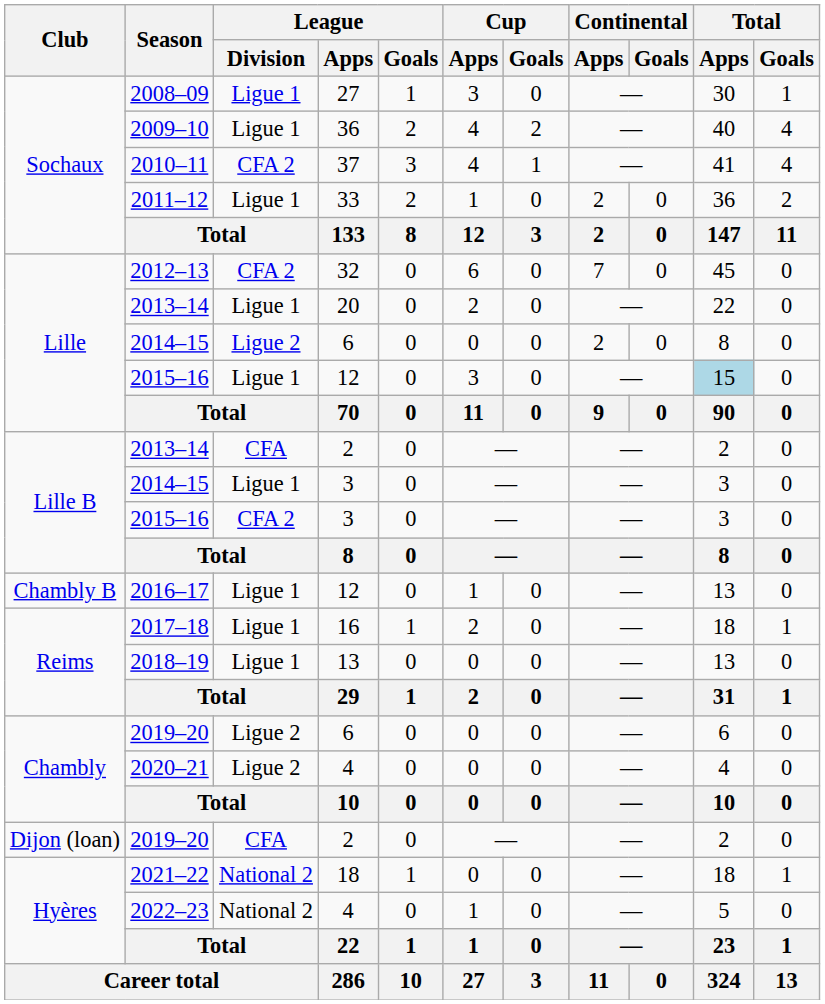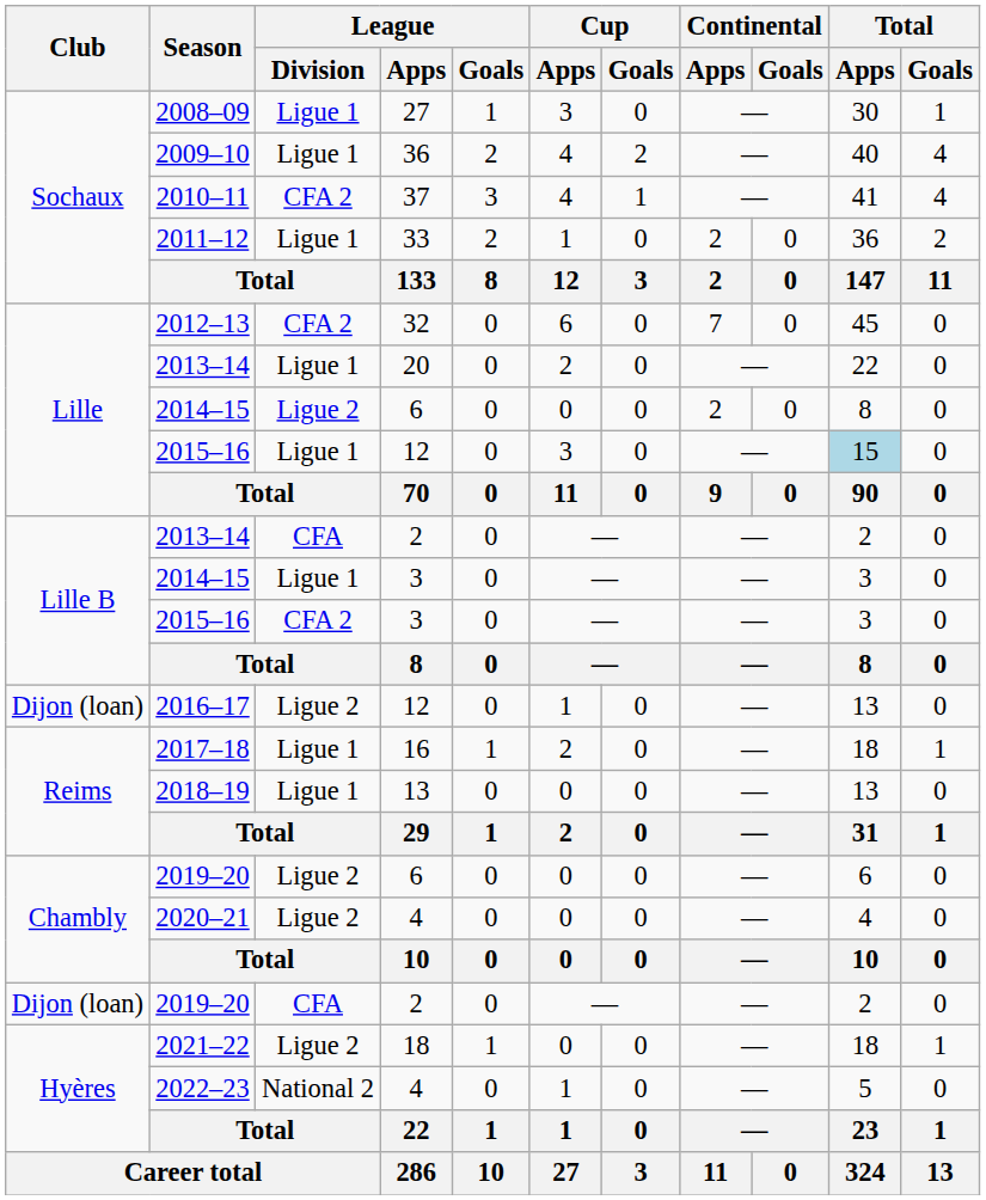 <table class="wikitable" style="text-align: center;">
 <tr>
 <th rowspan="2">Club</th>
 <th rowspan="2">Season</th>
 <th colspan="3">League</th>
 <th colspan="2">Cup</th>
 <th colspan="2">Continental</th>
 <th colspan="2">Total</th>
 </tr>
 <tr>
 <th>Division</th>
 <th>Apps</th>
 <th>Goals</th>
 <th>Apps</th>
 <th>Goals</th>
 <th>Apps</th>
 <th>Goals</th>
 <th>Apps</th>
 <th>Goals</th>
 </tr>
 <tr>
 <td rowspan="5"><a href='#'>Sochaux</a></td>
 <td><a href='#'>2008–09</a></td>
 <td><a href='#'>Ligue 1</a></td>
 <td>27</td>
 <td>1</td>
 <td>3</td>
 <td>0</td>
 <td colspan="2">—</td>
 <td>30</td>
 <td>1</td>
 </tr>
 <tr>
 <td><a href='#'>2009–10</a></td>
 <td>Ligue 1</td>
 <td>36</td>
 <td>2</td>
 <td>4</td>
 <td>2</td>
 <td colspan="2">—</td>
 <td>40</td>
 <td>4</td>
 </tr>
 <tr>
 <td><a href='#'>2010–11</a></td>
 <td><a href='#'>CFA 2</a></td>
 <td>37</td>
 <td>3</td>
 <td>4</td>
 <td>1</td>
 <td colspan="2">—</td>
 <td>41</td>
 <td>4</td>
 </tr>
 <tr>
 <td><a href='#'>2011–12</a></td>
 <td>Ligue 1</td>
 <td>33</td>
 <td>2</td>
 <td>1</td>
 <td>0</td>
 <td>2</td>
 <td>0</td>
 <td>36</td>
 <td>2</td>
 </tr>
 <tr>
 <th colspan="2">Total</th>
 <th>133</th>
 <th>8</th>
 <th>12</th>
 <th>3</th>
 <th>2</th>
 <th>0</th>
 <th>147</th>
 <th>11</th>
 </tr>
 <tr>
 <td rowspan="5"><a href='#'>Lille</a></td>
 <td><a href='#'>2012–13</a></td>
 <td><a href='#'>CFA 2</a></td>
 <td>32</td>
 <td>0</td>
 <td>6</td>
 <td>0</td>
 <td>7</td>
 <td>0</td>
 <td>45</td>
 <td>0</td>
 </tr>
 <tr>
 <td><a href='#'>2013–14</a></td>
 <td>Ligue 1</td>
 <td>20</td>
 <td>0</td>
 <td>2</td>
 <td>0</td>
 <td colspan="2">—</td>
 <td>22</td>
 <td>0</td>
 </tr>
 <tr>
 <td><a href='#'>2014–15</a></td>
 <td><a href='#'>Ligue 2</a></td>
 <td>6</td>
 <td>0</td>
 <td>0</td>
 <td>0</td>
 <td>2</td>
 <td>0</td>
 <td>8</td>
 <td>0</td>
 </tr>
 <tr>
 <td><a href='#'>2015–16</a></td>
 <td>Ligue 1</td>
 <td>12</td>
 <td>0</td>
 <td>3</td>
 <td>0</td>
 <td colspan="2">—</td>
 <td style="background: lightblue;">15</td>
 <td>0</td>
 </tr>
 <tr>
 <th colspan="2">Total</th>
 <th>70</th>
 <th>0</th>
 <th>11</th>
 <th>0</th>
 <th>9</th>
 <th>0</th>
 <th>90</th>
 <th>0</th>
 </tr>
 <tr>
 <td rowspan="4"><a href='#'>Lille B</a></td>
 <td><a href='#'>2013–14</a></td>
 <td><a href='#'>CFA</a></td>
 <td>2</td>
 <td>0</td>
 <td colspan="2">—</td>
 <td colspan="2">—</td>
 <td>2</td>
 <td>0</td>
 </tr>
 <tr>
 <td><a href='#'>2014–15</a></td>
 <td>Ligue 1</td>
 <td>3</td>
 <td>0</td>
 <td colspan="2">—</td>
 <td colspan="2">—</td>
 <td>3</td>
 <td>0</td>
 </tr>
 <tr>
 <td><a href='#'>2015–16</a></td>
 <td><a href='#'>CFA 2</a></td>
 <td>3</td>
 <td>0</td>
 <td colspan="2">—</td>
 <td colspan="2">—</td>
 <td>3</td>
 <td>0</td>
 </tr>
 <tr>
 <th colspan="2">Total</th>
 <th>8</th>
 <th>0</th>
 <th colspan="2">—</th>
 <th colspan="2">—</th>
 <th>8</th>
 <th>0</th>
 </tr>
 <tr>
-<td><a href='#'>Chambly B</a></td>
+<td><a href='#'>Dijon</a> (loan)</td>
 <td><a href='#'>2016–17</a></td>
-<td>Ligue 1</td>
+<td>Ligue 2</td>
 <td>12</td>
 <td>0</td>
 <td>1</td>
 <td>0</td>
 <td colspan="2">—</td>
 <td>13</td>
 <td>0</td>
 </tr>
 <tr>
 <td rowspan="3"><a href='#'>Reims</a></td>
 <td><a href='#'>2017–18</a></td>
 <td>Ligue 1</td>
 <td>16</td>
 <td>1</td>
 <td>2</td>
 <td>0</td>
 <td colspan="2">—</td>
 <td>18</td>
 <td>1</td>
 </tr>
 <tr>
 <td><a href='#'>2018–19</a></td>
 <td>Ligue 1</td>
 <td>13</td>
 <td>0</td>
 <td>0</td>
 <td>0</td>
 <td colspan="2">—</td>
 <td>13</td>
 <td>0</td>
 </tr>
 <tr>
 <th colspan="2">Total</th>
 <th>29</th>
 <th>1</th>
 <th>2</th>
 <th>0</th>
 <th colspan="2">—</th>
 <th>31</th>
 <th>1</th>
 </tr>
 <tr>
 <td rowspan="3"><a href='#'>Chambly</a></td>
 <td><a href='#'>2019–20</a></td>
 <td>Ligue 2</td>
 <td>6</td>
 <td>0</td>
 <td>0</td>
 <td>0</td>
 <td colspan="2">—</td>
 <td>6</td>
 <td>0</td>
 </tr>
 <tr>
 <td><a href='#'>2020–21</a></td>
 <td>Ligue 2</td>
 <td>4</td>
 <td>0</td>
 <td>0</td>
 <td>0</td>
 <td colspan="2">—</td>
 <td>4</td>
 <td>0</td>
 </tr>
 <tr>
 <th colspan="2">Total</th>
 <th>10</th>
 <th>0</th>
 <th>0</th>
 <th>0</th>
 <th colspan="2">—</th>
 <th>10</th>
 <th>0</th>
 </tr>
 <tr>
 <td><a href='#'>Dijon</a> (loan)</td>
 <td><a href='#'>2019–20</a></td>
 <td><a href='#'>CFA</a></td>
 <td>2</td>
 <td>0</td>
 <td colspan="2">—</td>
 <td colspan="2">—</td>
 <td>2</td>
 <td>0</td>
 </tr>
 <tr>
 <td rowspan="3"><a href='#'>Hyères</a></td>
 <td><a href='#'>2021–22</a></td>
-<td><a href='#'>National 2</a></td>
+<td>Ligue 2</td>
 <td>18</td>
 <td>1</td>
 <td>0</td>
 <td>0</td>
 <td colspan="2">—</td>
 <td>18</td>
 <td>1</td>
 </tr>
 <tr>
 <td><a href='#'>2022–23</a></td>
 <td>National 2</td>
 <td>4</td>
 <td>0</td>
 <td>1</td>
 <td>0</td>
 <td colspan="2">—</td>
 <td>5</td>
 <td>0</td>
 </tr>
 <tr>
 <th colspan="2">Total</th>
 <th>22</th>
 <th>1</th>
 <th>1</th>
 <th>0</th>
 <th colspan="2">—</th>
 <th>23</th>
 <th>1</th>
 </tr>
 <tr>
 <th colspan="3">Career total</th>
 <th>286</th>
 <th>10</th>
 <th>27</th>
 <th>3</th>
 <th>11</th>
 <th>0</th>
 <th>324</th>
 <th>13</th>
 </tr>
 </table>
